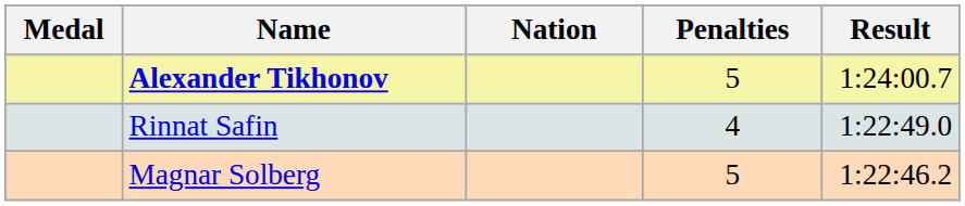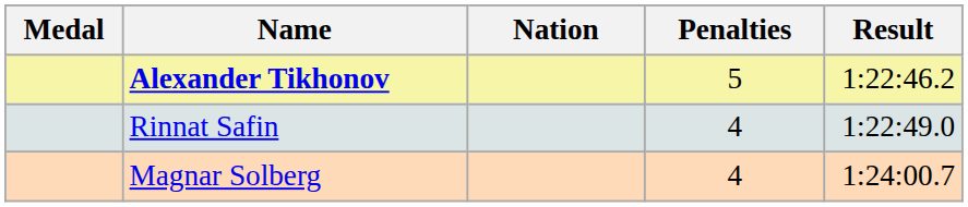 <table class=wikitable style="border:1px solid #AAAAAA;font-size:90%">
 <tr bgcolor="#E4E4E4">
 <th style="border-bottom:1px solid #AAAAAA" width=50>Medal</th>
 <th style="border-bottom:1px solid #AAAAAA" width=160>Name</th>
 <th style="border-bottom:1px solid #AAAAAA" width=80>Nation</th>
 <th style="border-bottom:1px solid #AAAAAA" width=80>Penalties</th>
 <th style="border-bottom:1px solid #AAAAAA" width=60>Result</th>
 </tr>
 <tr bgcolor="#F7F6A8">
 <td align="center"></td>
 <td><strong><a href='#'>Alexander Tikhonov</a></strong></td>
 <td align="center"></td>
 <td align="center">5</td>
-<td align="right">1:24:00.7</td>
+<td align="right">1:22:46.2</td>
 </tr>
 <tr bgcolor="#DCE5E5">
 <td align="center"></td>
 <td><a href='#'>Rinnat Safin</a></td>
 <td align="center"></td>
 <td align="center">4</td>
 <td align="right">1:22:49.0</td>
 </tr>
 <tr bgcolor="#FFDAB9">
 <td align="center"></td>
 <td><a href='#'>Magnar Solberg</a></td>
 <td align="center"></td>
-<td align="center">5</td>
-<td align="right">1:22:46.2</td>
+<td align="center">4</td>
+<td align="right">1:24:00.7</td>
 </tr>
 </table>
